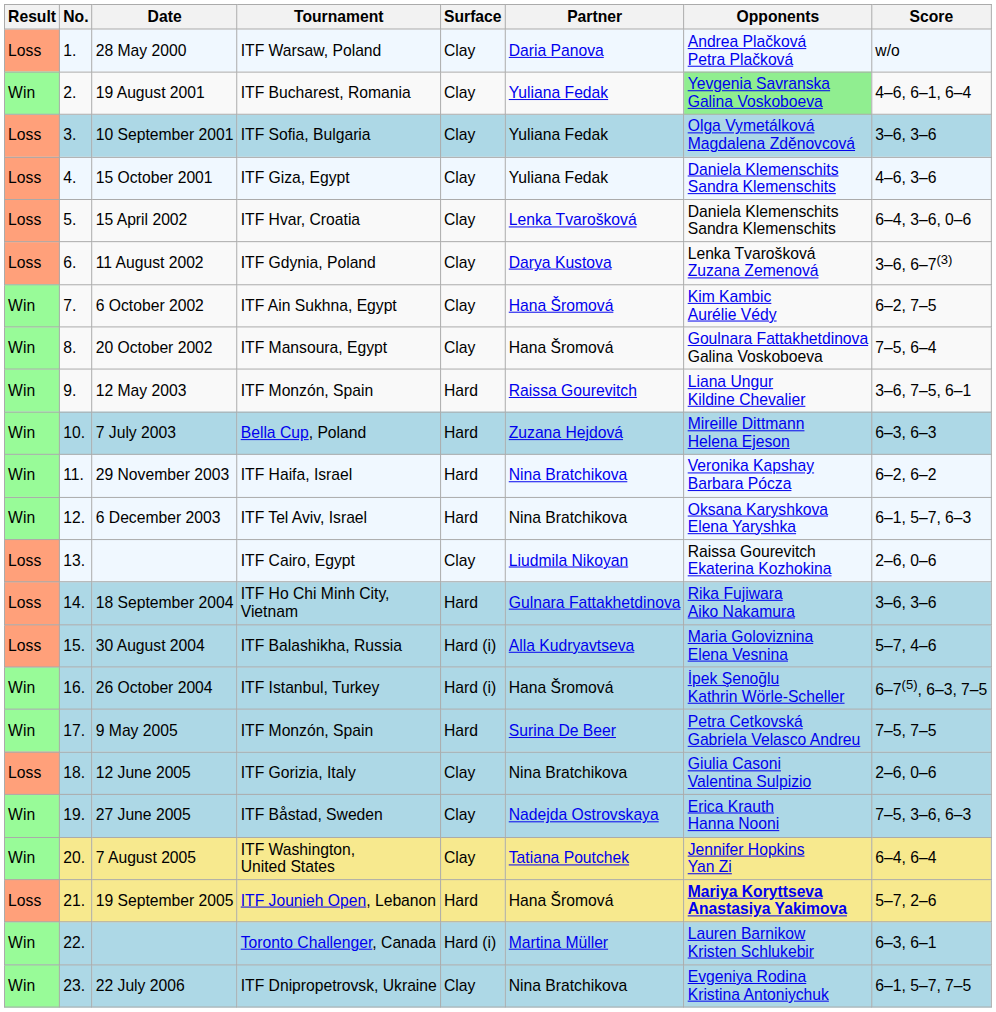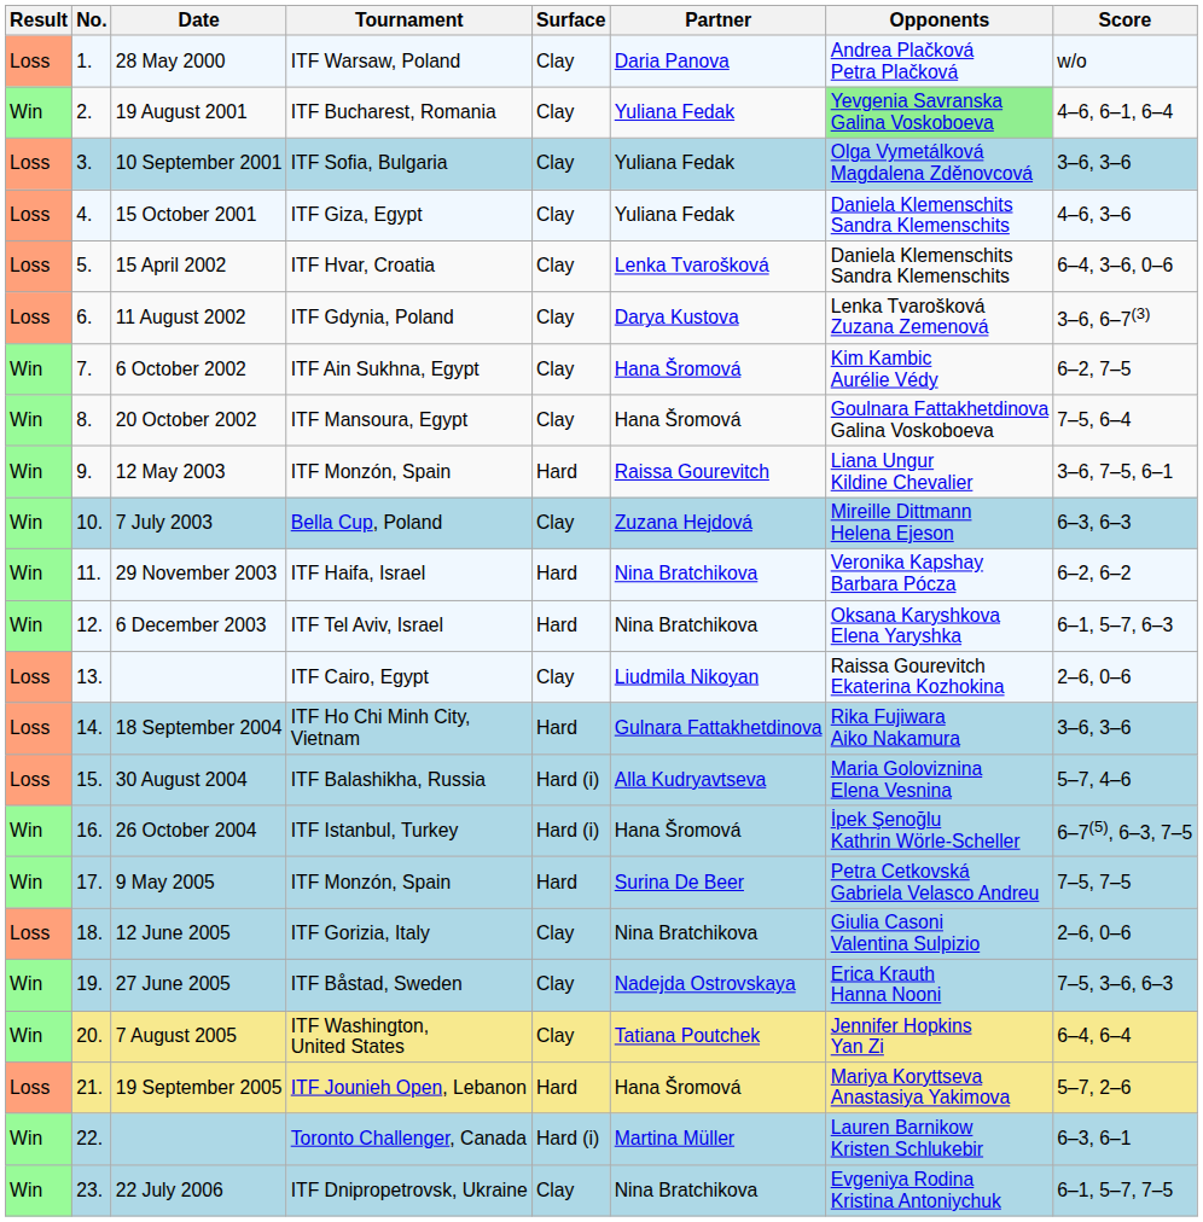 <table class="sortable wikitable">
 <tr>
 <th>Result</th>
 <th>No.</th>
 <th>Date</th>
 <th>Tournament</th>
 <th>Surface</th>
 <th>Partner</th>
 <th>Opponents</th>
 <th class="unsortable">Score</th>
 </tr>
 <tr style="background:#f0f8ff;">
 <td style="background:#ffa07a;">Loss</td>
 <td>1.</td>
 <td>28 May 2000</td>
 <td>ITF Warsaw, Poland</td>
 <td>Clay</td>
 <td> <a href='#'>Daria Panova</a></td>
 <td> <a href='#'>Andrea Plačková</a> <br>  <a href='#'>Petra Plačková</a></td>
 <td>w/o</td>
 </tr>
 <tr>
 <td style="background:#98fb98;">Win</td>
 <td>2.</td>
 <td>19 August 2001</td>
 <td>ITF Bucharest, Romania</td>
 <td>Clay</td>
 <td> <a href='#'>Yuliana Fedak</a></td>
 <td style="background: lightgreen;"> <a href='#'>Yevgenia Savranska</a> <br>  <a href='#'>Galina Voskoboeva</a></td>
 <td>4–6, 6–1, 6–4</td>
 </tr>
 <tr style="background:lightblue;">
 <td style="background:#ffa07a;">Loss</td>
 <td>3.</td>
 <td>10 September 2001</td>
 <td>ITF Sofia, Bulgaria</td>
 <td>Clay</td>
 <td> Yuliana Fedak</td>
 <td> <a href='#'>Olga Vymetálková</a> <br>  <a href='#'>Magdalena Zděnovcová</a></td>
 <td>3–6, 3–6</td>
 </tr>
 <tr style="background:#f0f8ff;">
 <td style="background:#ffa07a;">Loss</td>
 <td>4.</td>
 <td>15 October 2001</td>
 <td>ITF Giza, Egypt</td>
 <td>Clay</td>
 <td> Yuliana Fedak</td>
 <td> <a href='#'>Daniela Klemenschits</a> <br>  <a href='#'>Sandra Klemenschits</a></td>
 <td>4–6, 3–6</td>
 </tr>
 <tr>
 <td style="background:#ffa07a;">Loss</td>
 <td>5.</td>
 <td>15 April 2002</td>
 <td>ITF Hvar, Croatia</td>
 <td>Clay</td>
 <td> <a href='#'>Lenka Tvarošková</a></td>
 <td> Daniela Klemenschits <br>  Sandra Klemenschits</td>
 <td>6–4, 3–6, 0–6</td>
 </tr>
 <tr>
 <td style="background:#ffa07a;">Loss</td>
 <td>6.</td>
 <td>11 August 2002</td>
 <td>ITF Gdynia, Poland</td>
 <td>Clay</td>
 <td> <a href='#'>Darya Kustova</a></td>
 <td> Lenka Tvarošková <br>  <a href='#'>Zuzana Zemenová</a></td>
 <td>3–6, 6–7<sup>(3)</sup></td>
 </tr>
 <tr>
 <td style="background:#98fb98;">Win</td>
 <td>7.</td>
 <td>6 October 2002</td>
 <td>ITF Ain Sukhna, Egypt</td>
 <td>Clay</td>
 <td> <a href='#'>Hana Šromová</a></td>
 <td> <a href='#'>Kim Kambic</a> <br>  <a href='#'>Aurélie Védy</a></td>
 <td>6–2, 7–5</td>
 </tr>
 <tr>
 <td style="background:#98fb98;">Win</td>
 <td>8.</td>
 <td>20 October 2002</td>
 <td>ITF Mansoura, Egypt</td>
 <td>Clay</td>
 <td> Hana Šromová</td>
 <td> <a href='#'>Goulnara Fattakhetdinova</a> <br>  Galina Voskoboeva</td>
 <td>7–5, 6–4</td>
 </tr>
 <tr>
 <td style="background:#98fb98;">Win</td>
 <td>9.</td>
 <td>12 May 2003</td>
 <td>ITF Monzón, Spain</td>
 <td>Hard</td>
 <td> <a href='#'>Raissa Gourevitch</a></td>
 <td> <a href='#'>Liana Ungur</a> <br>  <a href='#'>Kildine Chevalier</a></td>
 <td>3–6, 7–5, 6–1</td>
 </tr>
 <tr style="background:lightblue;">
 <td style="background:#98fb98;">Win</td>
 <td>10.</td>
 <td>7 July 2003</td>
 <td><a href='#'>Bella Cup</a>, Poland</td>
-<td>Hard</td>
+<td>Clay</td>
 <td> <a href='#'>Zuzana Hejdová</a></td>
 <td> <a href='#'>Mireille Dittmann</a> <br>  <a href='#'>Helena Ejeson</a></td>
 <td>6–3, 6–3</td>
 </tr>
 <tr style="background:#f0f8ff;">
 <td style="background:#98fb98;">Win</td>
 <td>11.</td>
 <td>29 November 2003</td>
 <td>ITF Haifa, Israel</td>
 <td>Hard</td>
 <td> <a href='#'>Nina Bratchikova</a></td>
 <td> <a href='#'>Veronika Kapshay</a> <br>  <a href='#'>Barbara Pócza</a></td>
 <td>6–2, 6–2</td>
 </tr>
 <tr style="background:#f0f8ff;">
 <td style="background:#98fb98;">Win</td>
 <td>12.</td>
 <td>6 December 2003</td>
 <td>ITF Tel Aviv, Israel</td>
 <td>Hard</td>
 <td> Nina Bratchikova</td>
 <td> <a href='#'>Oksana Karyshkova</a> <br>  <a href='#'>Elena Yaryshka</a></td>
 <td>6–1, 5–7, 6–3</td>
 </tr>
 <tr style="background:#f0f8ff;">
 <td style="background:#ffa07a;">Loss</td>
 <td>13.</td>
 <td></td>
 <td>ITF Cairo, Egypt</td>
 <td>Clay</td>
 <td> <a href='#'>Liudmila Nikoyan</a></td>
 <td> Raissa Gourevitch <br>  <a href='#'>Ekaterina Kozhokina</a></td>
 <td>2–6, 0–6</td>
 </tr>
 <tr style="background:lightblue;">
 <td style="background:#ffa07a;">Loss</td>
 <td>14.</td>
 <td>18 September 2004</td>
 <td>ITF Ho Chi Minh City, <br>Vietnam</td>
 <td>Hard</td>
 <td> <a href='#'>Gulnara Fattakhetdinova</a></td>
 <td> <a href='#'>Rika Fujiwara</a> <br>  <a href='#'>Aiko Nakamura</a></td>
 <td>3–6, 3–6</td>
 </tr>
 <tr style="background:lightblue;">
 <td style="background:#ffa07a;">Loss</td>
 <td>15.</td>
 <td>30 August 2004</td>
 <td>ITF Balashikha, Russia</td>
 <td>Hard (i)</td>
 <td> <a href='#'>Alla Kudryavtseva</a></td>
 <td> <a href='#'>Maria Goloviznina</a> <br>  <a href='#'>Elena Vesnina</a></td>
 <td>5–7, 4–6</td>
 </tr>
 <tr style="background:lightblue;">
 <td style="background:#98fb98;">Win</td>
 <td>16.</td>
 <td>26 October 2004</td>
 <td>ITF Istanbul, Turkey</td>
 <td>Hard (i)</td>
 <td> Hana Šromová</td>
 <td> <a href='#'>İpek Şenoğlu</a> <br>  <a href='#'>Kathrin Wörle-Scheller</a></td>
 <td>6–7<sup>(5)</sup>, 6–3, 7–5</td>
 </tr>
 <tr style="background:lightblue;">
 <td style="background:#98fb98;">Win</td>
 <td>17.</td>
 <td>9 May 2005</td>
 <td>ITF Monzón, Spain</td>
 <td>Hard</td>
 <td> <a href='#'>Surina De Beer</a></td>
 <td> <a href='#'>Petra Cetkovská</a> <br>  <a href='#'>Gabriela Velasco Andreu</a></td>
 <td>7–5, 7–5</td>
 </tr>
 <tr style="background:lightblue;">
 <td style="background:#ffa07a;">Loss</td>
 <td>18.</td>
 <td>12 June 2005</td>
 <td>ITF Gorizia, Italy</td>
 <td>Clay</td>
 <td> Nina Bratchikova</td>
 <td> <a href='#'>Giulia Casoni</a> <br>  <a href='#'>Valentina Sulpizio</a></td>
 <td>2–6, 0–6</td>
 </tr>
 <tr style="background:lightblue;">
 <td style="background:#98fb98;">Win</td>
 <td>19.</td>
 <td>27 June 2005</td>
 <td>ITF Båstad, Sweden</td>
 <td>Clay</td>
 <td> <a href='#'>Nadejda Ostrovskaya</a></td>
 <td> <a href='#'>Erica Krauth</a> <br>  <a href='#'>Hanna Nooni</a></td>
 <td>7–5, 3–6, 6–3</td>
 </tr>
 <tr style="background:#f7e98e;">
 <td style="background:#98fb98;">Win</td>
 <td>20.</td>
 <td>7 August 2005</td>
 <td>ITF Washington, <br>United States</td>
 <td>Clay</td>
 <td> <a href='#'>Tatiana Poutchek</a></td>
 <td> <a href='#'>Jennifer Hopkins</a> <br>  <a href='#'>Yan Zi</a></td>
 <td>6–4, 6–4</td>
 </tr>
 <tr style="background:#f7e98e;">
 <td style="background:#ffa07a;">Loss</td>
 <td>21.</td>
 <td>19 September 2005</td>
 <td><a href='#'>ITF Jounieh Open</a>, Lebanon</td>
 <td>Hard</td>
 <td> Hana Šromová</td>
-<td><strong> <a href='#'>Mariya Koryttseva</a> <br>  <a href='#'>Anastasiya Yakimova</a></strong></td>
+<td> <a href='#'>Mariya Koryttseva</a> <br>  <a href='#'>Anastasiya Yakimova</a></td>
 <td>5–7, 2–6</td>
 </tr>
 <tr style="background:lightblue;">
 <td style="background:#98fb98;">Win</td>
 <td>22.</td>
 <td></td>
 <td><a href='#'>Toronto Challenger</a>, Canada</td>
 <td>Hard (i)</td>
 <td> <a href='#'>Martina Müller</a></td>
 <td> <a href='#'>Lauren Barnikow</a> <br>  <a href='#'>Kristen Schlukebir</a></td>
 <td>6–3, 6–1</td>
 </tr>
 <tr style="background:lightblue;">
 <td style="background:#98fb98;">Win</td>
 <td>23.</td>
 <td>22 July 2006</td>
 <td>ITF Dnipropetrovsk, Ukraine</td>
 <td>Clay</td>
 <td> Nina Bratchikova</td>
 <td> <a href='#'>Evgeniya Rodina</a> <br>  <a href='#'>Kristina Antoniychuk</a></td>
 <td>6–1, 5–7, 7–5</td>
 </tr>
 </table>
